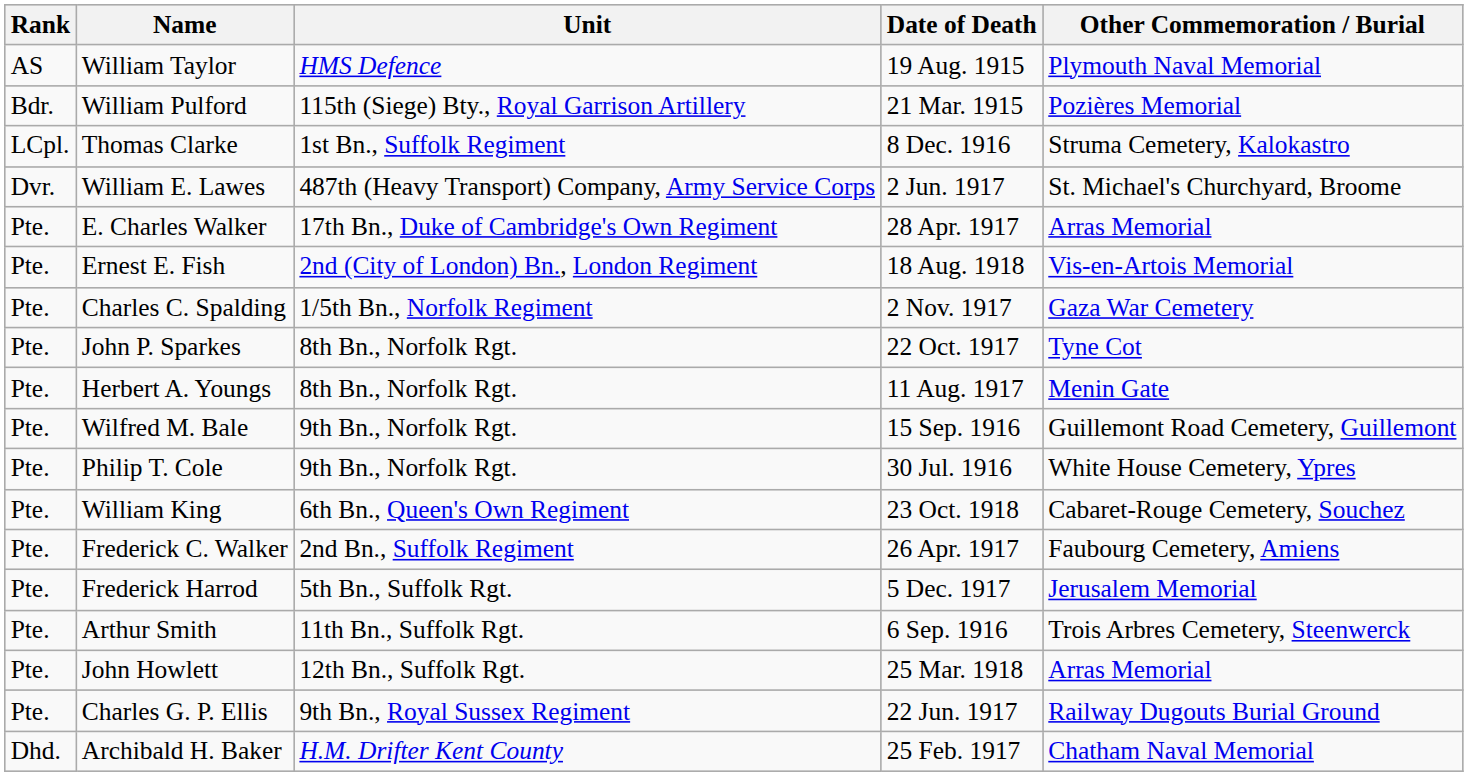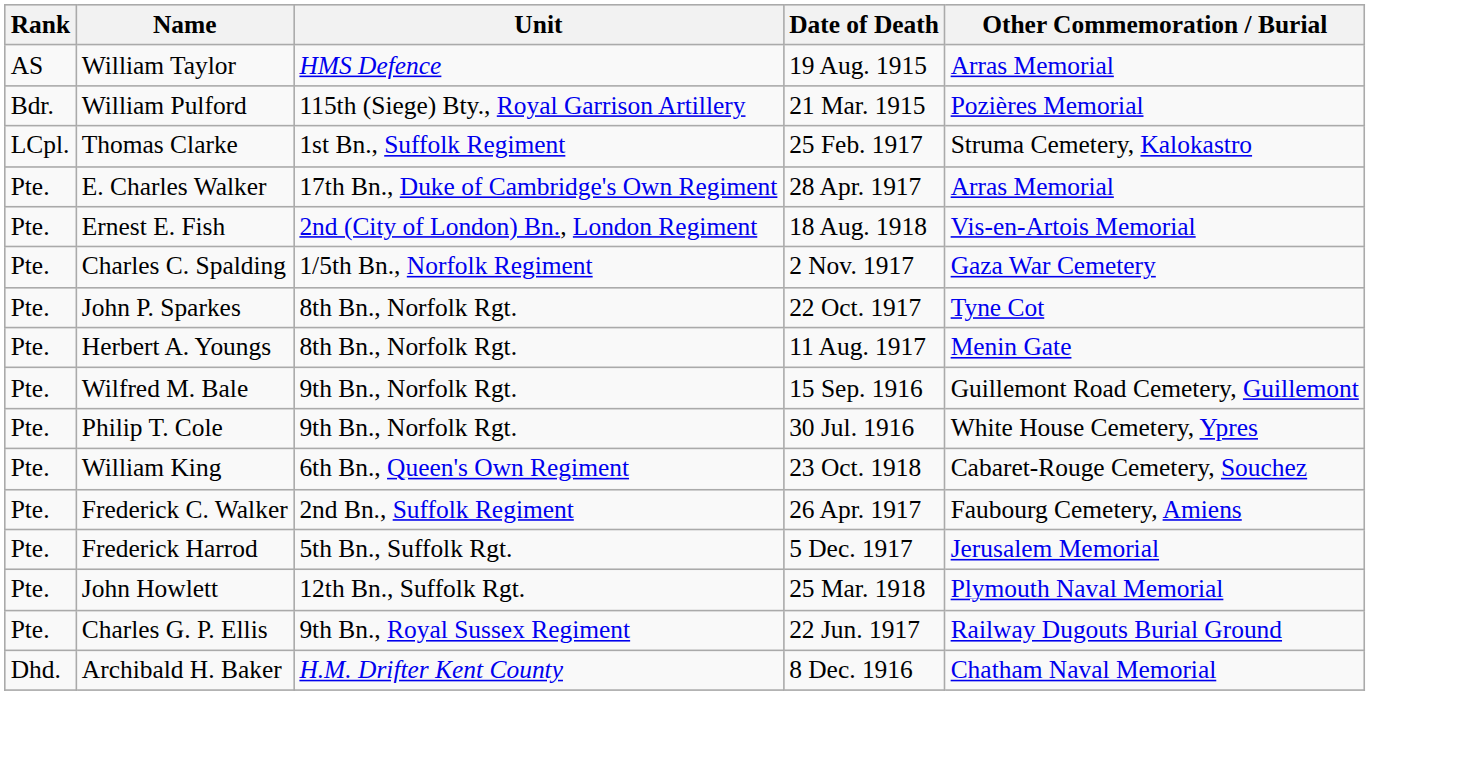 <table class="wikitable">
 <tr>
 <th>Rank</th>
 <th>Name</th>
 <th>Unit</th>
 <th>Date of Death</th>
 <th>Other Commemoration / Burial</th>
 </tr>
 <tr>
 <td>AS</td>
 <td>William Taylor</td>
 <td><em><a href='#'>HMS Defence</a></em></td>
 <td>19 Aug. 1915</td>
-<td><a href='#'>Plymouth Naval Memorial</a></td>
+<td><a href='#'>Arras Memorial</a></td>
 </tr>
 <tr>
 <td>Bdr.</td>
 <td>William Pulford</td>
 <td>115th (Siege) Bty., <a href='#'>Royal Garrison Artillery</a></td>
 <td>21 Mar. 1915</td>
 <td><a href='#'>Pozières Memorial</a></td>
 </tr>
 <tr>
 <td>LCpl.</td>
 <td>Thomas Clarke</td>
 <td>1st Bn., <a href='#'>Suffolk Regiment</a></td>
-<td>8 Dec. 1916</td>
+<td>25 Feb. 1917</td>
 <td>Struma Cemetery, <a href='#'>Kalokastro</a></td>
-</tr>
-<tr>
-<td>Dvr.</td>
-<td>William E. Lawes</td>
-<td>487th (Heavy Transport) Company, <a href='#'>Army Service Corps</a></td>
-<td>2 Jun. 1917</td>
-<td>St. Michael's Churchyard, Broome</td>
 </tr>
 <tr>
 <td>Pte.</td>
 <td>E. Charles Walker</td>
 <td>17th Bn., <a href='#'>Duke of Cambridge's Own Regiment</a></td>
 <td>28 Apr. 1917</td>
 <td><a href='#'>Arras Memorial</a></td>
 </tr>
 <tr>
 <td>Pte.</td>
 <td>Ernest E. Fish</td>
 <td><a href='#'>2nd (City of London) Bn.</a>, <a href='#'>London Regiment</a></td>
 <td>18 Aug. 1918</td>
 <td><a href='#'>Vis-en-Artois Memorial</a></td>
 </tr>
 <tr>
 <td>Pte.</td>
 <td>Charles C. Spalding</td>
 <td>1/5th Bn., <a href='#'>Norfolk Regiment</a></td>
 <td>2 Nov. 1917</td>
 <td><a href='#'>Gaza War Cemetery</a></td>
 </tr>
 <tr>
 <td>Pte.</td>
 <td>John P. Sparkes</td>
 <td>8th Bn., Norfolk Rgt.</td>
 <td>22 Oct. 1917</td>
 <td><a href='#'>Tyne Cot</a></td>
 </tr>
 <tr>
 <td>Pte.</td>
 <td>Herbert A. Youngs</td>
 <td>8th Bn., Norfolk Rgt.</td>
 <td>11 Aug. 1917</td>
 <td><a href='#'>Menin Gate</a></td>
 </tr>
 <tr>
 <td>Pte.</td>
 <td>Wilfred M. Bale</td>
 <td>9th Bn., Norfolk Rgt.</td>
 <td>15 Sep. 1916</td>
 <td>Guillemont Road Cemetery, <a href='#'>Guillemont</a></td>
 </tr>
 <tr>
 <td>Pte.</td>
 <td>Philip T. Cole</td>
 <td>9th Bn., Norfolk Rgt.</td>
 <td>30 Jul. 1916</td>
 <td>White House Cemetery, <a href='#'>Ypres</a></td>
 </tr>
 <tr>
 <td>Pte.</td>
 <td>William King</td>
 <td>6th Bn., <a href='#'>Queen's Own Regiment</a></td>
 <td>23 Oct. 1918</td>
 <td>Cabaret-Rouge Cemetery, <a href='#'>Souchez</a></td>
 </tr>
 <tr>
 <td>Pte.</td>
 <td>Frederick C. Walker</td>
 <td>2nd Bn., <a href='#'>Suffolk Regiment</a></td>
 <td>26 Apr. 1917</td>
 <td>Faubourg Cemetery, <a href='#'>Amiens</a></td>
 </tr>
 <tr>
 <td>Pte.</td>
 <td>Frederick Harrod</td>
 <td>5th Bn., Suffolk Rgt.</td>
 <td>5 Dec. 1917</td>
 <td><a href='#'>Jerusalem Memorial</a></td>
 </tr>
 <tr>
 <td>Pte.</td>
-<td>Arthur Smith</td>
-<td>11th Bn., Suffolk Rgt.</td>
-<td>6 Sep. 1916</td>
-<td>Trois Arbres Cemetery, <a href='#'>Steenwerck</a></td>
-</tr>
-<tr>
-<td>Pte.</td>
 <td>John Howlett</td>
 <td>12th Bn., Suffolk Rgt.</td>
 <td>25 Mar. 1918</td>
-<td><a href='#'>Arras Memorial</a></td>
+<td><a href='#'>Plymouth Naval Memorial</a></td>
 </tr>
 <tr>
 <td>Pte.</td>
 <td>Charles G. P. Ellis</td>
 <td>9th Bn., <a href='#'>Royal Sussex Regiment</a></td>
 <td>22 Jun. 1917</td>
 <td><a href='#'>Railway Dugouts Burial Ground</a></td>
 </tr>
 <tr>
 <td>Dhd.</td>
 <td>Archibald H. Baker</td>
 <td><em><a href='#'>H.M. Drifter Kent County</a></em></td>
-<td>25 Feb. 1917</td>
+<td>8 Dec. 1916</td>
 <td><a href='#'>Chatham Naval Memorial</a></td>
 </tr>
 </table>
